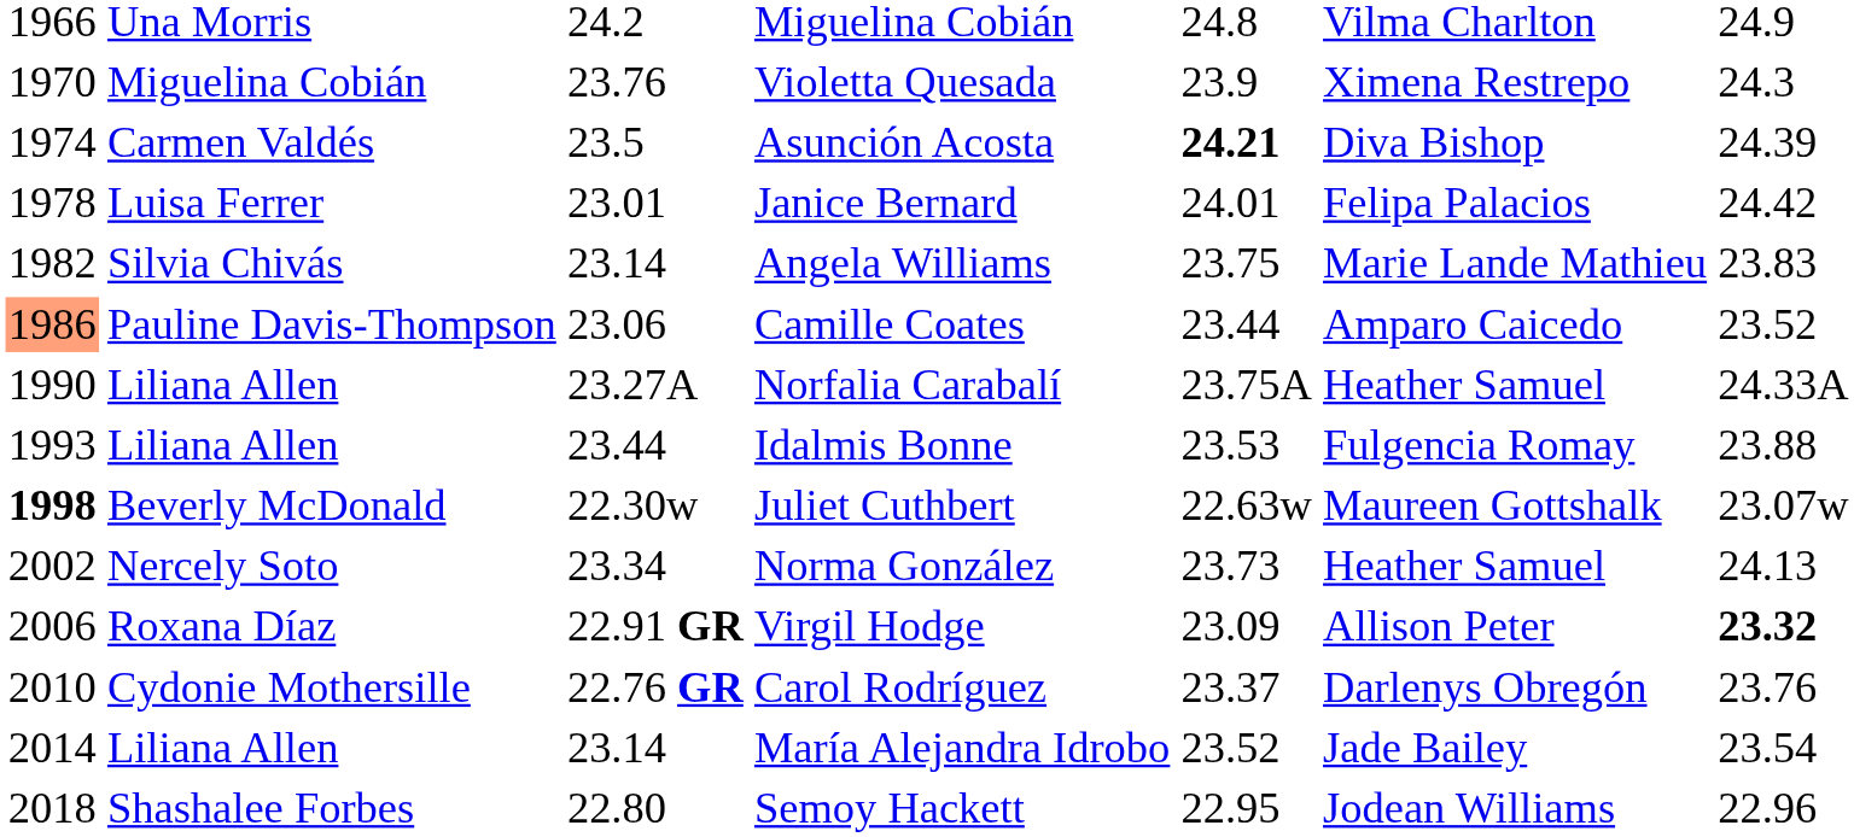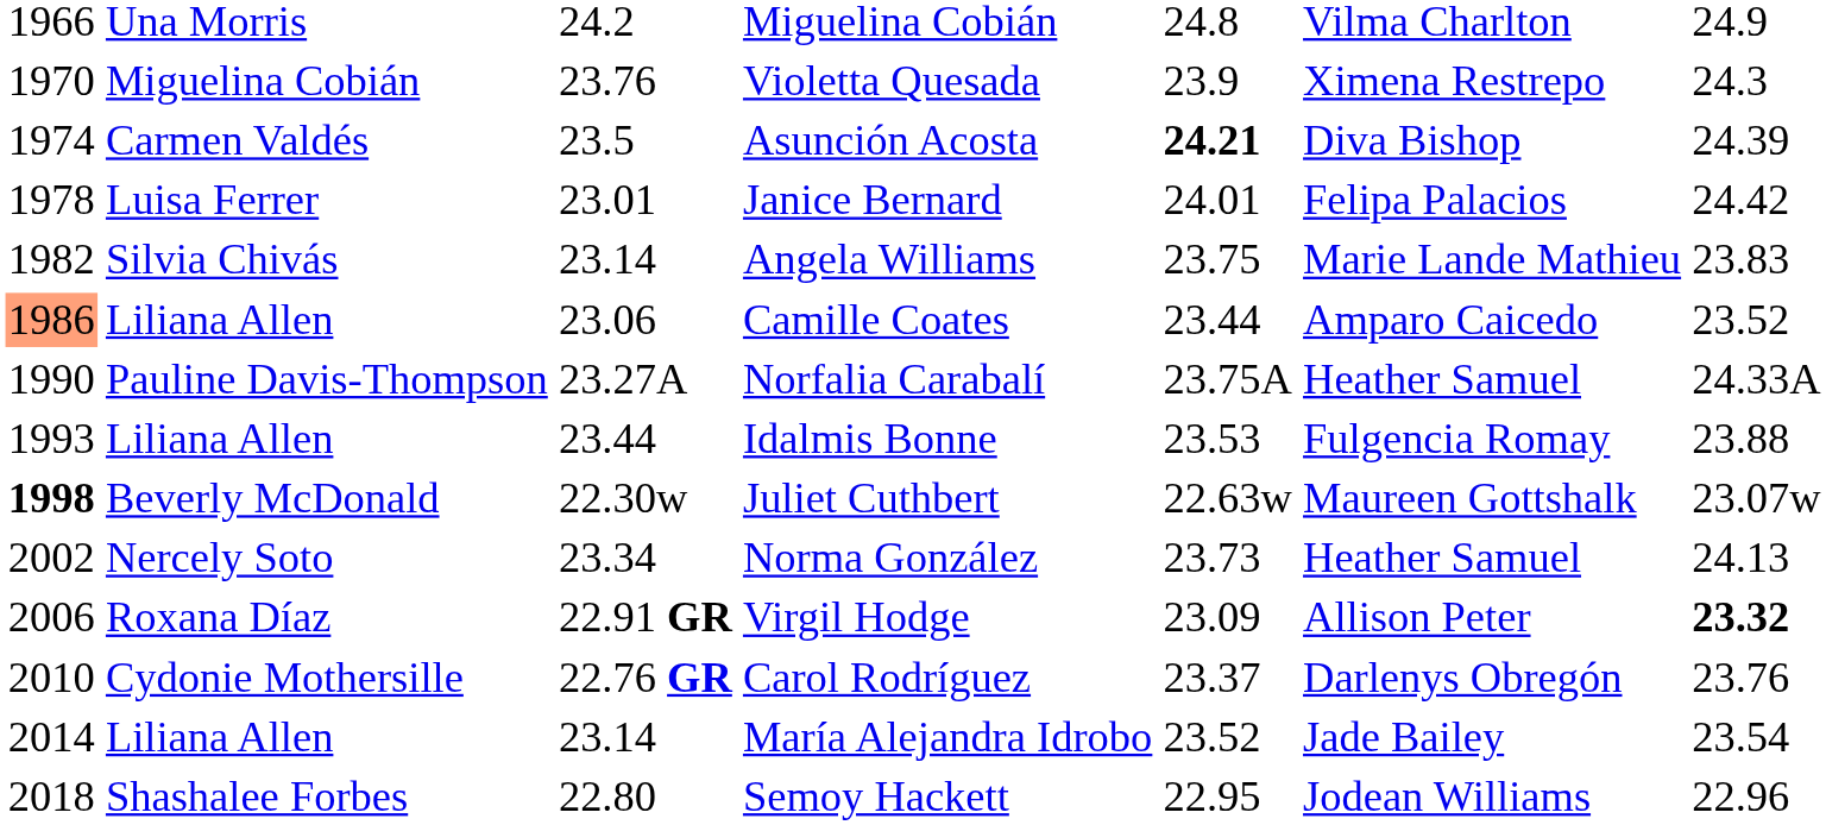 <table>
 <tr>
 <td>1966</td>
 <td><a href='#'>Una Morris</a><br> </td>
 <td>24.2</td>
 <td><a href='#'>Miguelina Cobián</a><br> </td>
 <td>24.8</td>
 <td><a href='#'>Vilma Charlton</a><br> </td>
 <td>24.9</td>
 </tr>
 <tr>
 <td>1970</td>
 <td><a href='#'>Miguelina Cobián</a><br> </td>
 <td>23.76</td>
 <td><a href='#'>Violetta Quesada</a><br> </td>
 <td>23.9</td>
 <td><a href='#'>Ximena Restrepo</a><br> </td>
 <td>24.3</td>
 </tr>
 <tr>
 <td>1974</td>
 <td><a href='#'>Carmen Valdés</a><br> </td>
 <td>23.5</td>
 <td><a href='#'>Asunción Acosta</a><br> </td>
 <td><strong>24.21</strong></td>
 <td><a href='#'>Diva Bishop</a><br> </td>
 <td>24.39</td>
 </tr>
 <tr>
 <td>1978</td>
 <td><a href='#'>Luisa Ferrer</a><br> </td>
 <td>23.01</td>
 <td><a href='#'>Janice Bernard</a><br> </td>
 <td>24.01</td>
 <td><a href='#'>Felipa Palacios</a><br> </td>
 <td>24.42</td>
 </tr>
 <tr>
 <td>1982</td>
 <td><a href='#'>Silvia Chivás</a><br> </td>
 <td>23.14</td>
 <td><a href='#'>Angela Williams</a><br> </td>
 <td>23.75</td>
 <td><a href='#'>Marie Lande Mathieu</a><br> </td>
 <td>23.83</td>
 </tr>
 <tr>
 <td style="background: lightsalmon;">1986</td>
-<td><a href='#'>Pauline Davis-Thompson</a><br> </td>
+<td><a href='#'>Liliana Allen</a><br> </td>
 <td>23.06</td>
 <td><a href='#'>Camille Coates</a><br> </td>
 <td>23.44</td>
 <td><a href='#'>Amparo Caicedo</a><br> </td>
 <td>23.52</td>
 </tr>
 <tr>
 <td>1990</td>
-<td><a href='#'>Liliana Allen</a><br> </td>
+<td><a href='#'>Pauline Davis-Thompson</a><br> </td>
 <td>23.27A</td>
 <td><a href='#'>Norfalia Carabalí</a><br> </td>
 <td>23.75A</td>
 <td><a href='#'>Heather Samuel</a><br> </td>
 <td>24.33A</td>
 </tr>
 <tr>
 <td>1993</td>
 <td><a href='#'>Liliana Allen</a><br> </td>
 <td>23.44</td>
 <td><a href='#'>Idalmis Bonne</a><br> </td>
 <td>23.53</td>
 <td><a href='#'>Fulgencia Romay</a><br> </td>
 <td>23.88</td>
 </tr>
 <tr>
 <td><strong>1998</strong></td>
 <td><a href='#'>Beverly McDonald</a><br> </td>
 <td>22.30w</td>
 <td><a href='#'>Juliet Cuthbert</a><br> </td>
 <td>22.63w</td>
 <td><a href='#'>Maureen Gottshalk</a><br> </td>
 <td>23.07w</td>
 </tr>
 <tr>
 <td>2002</td>
 <td><a href='#'>Nercely Soto</a><br></td>
 <td>23.34</td>
 <td><a href='#'>Norma González</a><br> </td>
 <td>23.73</td>
 <td><a href='#'>Heather Samuel</a><br> </td>
 <td>24.13</td>
 </tr>
 <tr>
 <td>2006</td>
 <td><a href='#'>Roxana Díaz</a><br></td>
 <td>22.91 <strong>GR</strong></td>
 <td><a href='#'>Virgil Hodge</a><br></td>
 <td>23.09</td>
 <td><a href='#'>Allison Peter</a><br></td>
 <td><strong>23.32</strong></td>
 </tr>
 <tr>
 <td>2010</td>
 <td><a href='#'>Cydonie Mothersille</a><br></td>
 <td>22.76 <strong><a href='#'>GR</a></strong></td>
 <td><a href='#'>Carol Rodríguez</a><br></td>
 <td>23.37</td>
 <td><a href='#'>Darlenys Obregón</a><br></td>
 <td>23.76</td>
 </tr>
 <tr>
 <td>2014</td>
 <td><a href='#'>Liliana Allen</a><br> </td>
 <td>23.14</td>
 <td><a href='#'>María Alejandra Idrobo</a><br></td>
 <td>23.52</td>
 <td><a href='#'>Jade Bailey</a><br></td>
 <td>23.54</td>
 </tr>
 <tr>
 <td>2018</td>
 <td><a href='#'>Shashalee Forbes</a><br></td>
 <td>22.80 </td>
 <td><a href='#'>Semoy Hackett</a><br></td>
 <td>22.95</td>
 <td><a href='#'>Jodean Williams</a><br></td>
 <td>22.96</td>
 </tr>
 </table>
